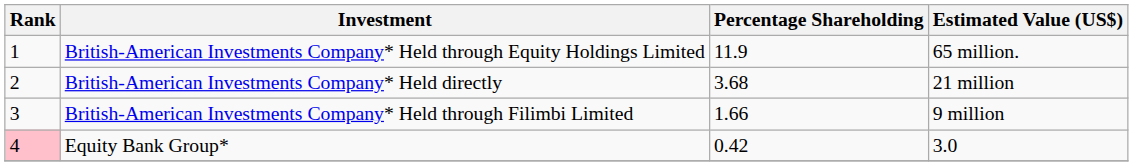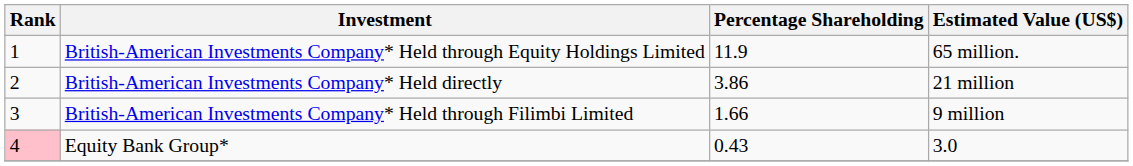 <table class="wikitable sortable" style="margin-left:auto;margin-right:auto">
 <tr>
 <th style="width:2em;">Rank</th>
 <th>Investment</th>
 <th>Percentage Shareholding</th>
 <th>Estimated Value (US$)</th>
 </tr>
 <tr>
 <td>1</td>
 <td><a href='#'>British-American Investments Company</a>* Held through Equity Holdings Limited</td>
 <td>11.9</td>
 <td>65 million.</td>
 </tr>
 <tr>
 <td>2</td>
 <td><a href='#'>British-American Investments Company</a>* Held directly</td>
-<td>3.68</td>
+<td>3.86</td>
 <td>21 million</td>
 </tr>
 <tr>
 <td>3</td>
 <td><a href='#'>British-American Investments Company</a>* Held through Filimbi Limited</td>
 <td>1.66</td>
 <td>9 million</td>
 </tr>
 <tr>
 <td style="background: pink;">4</td>
 <td>Equity Bank Group*</td>
-<td>0.42</td>
+<td>0.43</td>
 <td>3.0</td>
 </tr>
 <tr>
 </tr>
 </table>
